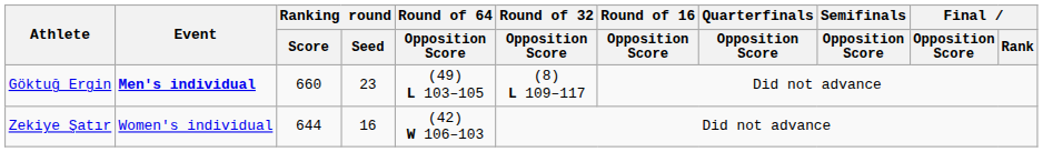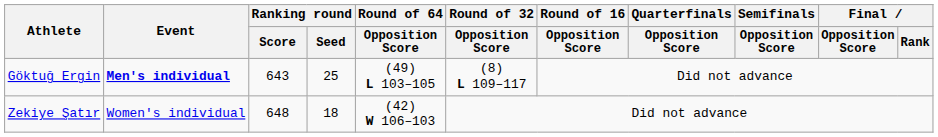 <table class="wikitable" style="font-size:90%">
 <tr>
 <th rowspan="2">Athlete</th>
 <th rowspan="2">Event</th>
 <th colspan="2">Ranking round</th>
 <th>Round of 64</th>
 <th>Round of 32</th>
 <th>Round of 16</th>
 <th>Quarterfinals</th>
 <th>Semifinals</th>
 <th colspan="2">Final / </th>
 </tr>
 <tr style="font-size:95%">
 <th>Score</th>
 <th>Seed</th>
 <th>Opposition<br>Score</th>
 <th>Opposition<br>Score</th>
 <th>Opposition<br>Score</th>
 <th>Opposition<br>Score</th>
 <th>Opposition<br>Score</th>
 <th>Opposition<br>Score</th>
 <th>Rank</th>
 </tr>
 <tr align=center>
 <td align=left><a href='#'>Göktuğ Ergin</a></td>
 <td align=left><strong><a href='#'>Men's individual</a></strong></td>
-<td>660</td>
-<td>23</td>
+<td>643</td>
+<td>25</td>
 <td> (49)<br><strong>L</strong> 103–105</td>
 <td> (8)<br><strong>L</strong> 109–117</td>
 <td colspan=5>Did not advance</td>
 </tr>
 <tr align=center>
 <td align=left><a href='#'>Zekiye Şatır</a></td>
 <td align=left><a href='#'>Women's individual</a></td>
-<td>644</td>
-<td>16</td>
+<td>648</td>
+<td>18</td>
 <td> (42)<br><strong>W</strong> 106–103</td>
 <td colspan=6>Did not advance</td>
 </tr>
 </table>
